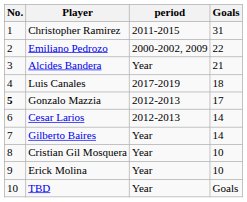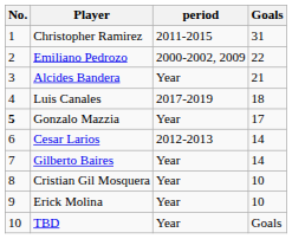 <table class="wikitable">
 <tr>
 <th>No.</th>
 <th>Player</th>
 <th>period</th>
 <th>Goals</th>
 </tr>
 <tr>
 <td>1</td>
 <td> Christopher Ramirez</td>
 <td>2011-2015</td>
 <td>31</td>
 </tr>
 <tr>
 <td>2</td>
 <td>  <a href='#'>Emiliano Pedrozo</a></td>
 <td>2000-2002, 2009</td>
 <td>22</td>
 </tr>
 <tr>
 <td>3</td>
 <td> <a href='#'>Alcides Bandera</a></td>
 <td>Year</td>
 <td>21</td>
 </tr>
 <tr>
 <td>4</td>
 <td> Luis Canales</td>
 <td>2017-2019</td>
 <td>18</td>
 </tr>
 <tr>
 <td><strong>5</strong></td>
 <td> Gonzalo Mazzia</td>
-<td>2012-2013</td>
+<td>Year</td>
 <td>17</td>
 </tr>
 <tr>
 <td>6</td>
 <td> <a href='#'>Cesar Larios</a></td>
 <td>2012-2013</td>
 <td>14</td>
 </tr>
 <tr>
 <td>7</td>
 <td> <a href='#'>Gilberto Baires</a></td>
 <td>Year</td>
 <td>14</td>
 </tr>
 <tr>
 <td>8</td>
 <td> Cristian Gil Mosquera</td>
 <td>Year</td>
 <td>10</td>
 </tr>
 <tr>
 <td>9</td>
 <td> Erick Molina</td>
 <td>Year</td>
 <td>10</td>
 </tr>
 <tr>
 <td>10</td>
 <td> <a href='#'>TBD</a></td>
 <td>Year</td>
 <td>Goals</td>
 </tr>
 </table>
